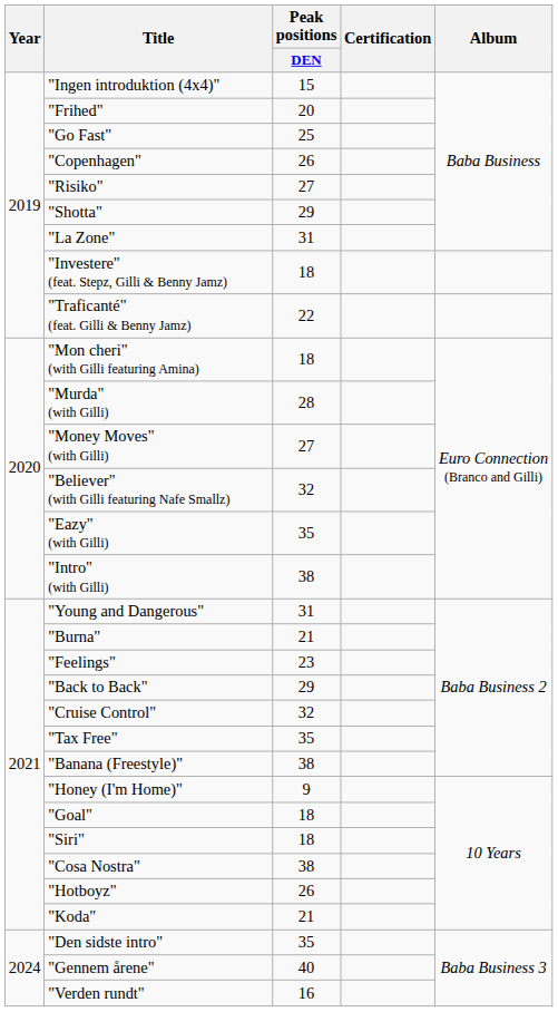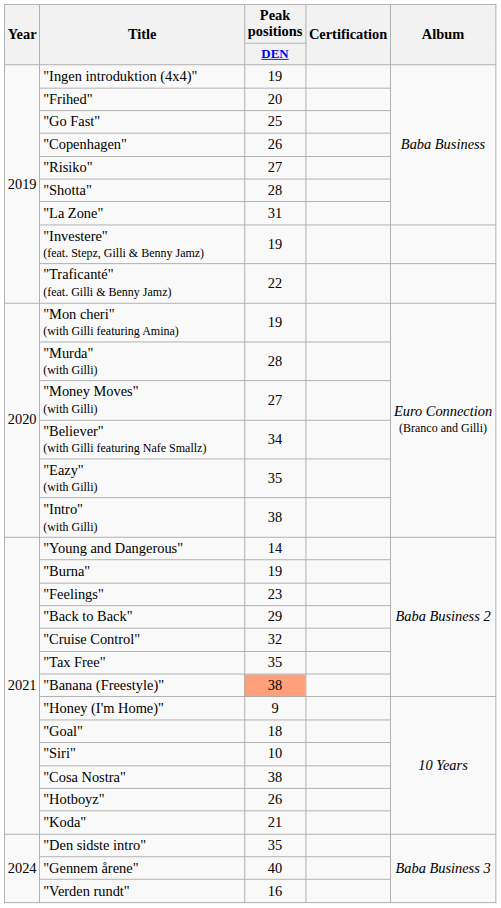 <table class="wikitable">
 <tr>
 <th align="center" rowspan="2" width="10">Year</th>
 <th align="center" rowspan="2" width="220">Title</th>
 <th align="center" colspan="1" width="20">Peak positions</th>
 <th align="center" rowspan="2">Certification</th>
 <th align="center" rowspan="2">Album</th>
 </tr>
 <tr>
 <th scope="col" style="width:3em;font-size:90%;"><a href='#'>DEN</a><br></th>
 </tr>
 <tr>
 <td style="text-align:center;" rowspan=9>2019</td>
 <td>"Ingen introduktion (4x4)"</td>
-<td style="text-align:center;">15</td>
+<td style="text-align:center;">19</td>
 <td style="text-align:center;"></td>
 <td style="text-align:center;" rowspan=7><em>Baba Business</em></td>
 </tr>
 <tr>
 <td>"Frihed"</td>
 <td style="text-align:center;">20</td>
 <td style="text-align:center;"></td>
 </tr>
 <tr>
 <td>"Go Fast"</td>
 <td style="text-align:center;">25</td>
 <td style="text-align:center;"></td>
 </tr>
 <tr>
 <td>"Copenhagen"</td>
 <td style="text-align:center;">26</td>
 <td style="text-align:center;"></td>
 </tr>
 <tr>
 <td>"Risiko"</td>
 <td style="text-align:center;">27</td>
 <td style="text-align:center;"></td>
 </tr>
 <tr>
 <td>"Shotta"</td>
-<td style="text-align:center;">29</td>
+<td style="text-align:center;">28</td>
 <td style="text-align:center;"></td>
 </tr>
 <tr>
 <td>"La Zone"</td>
 <td style="text-align:center;">31</td>
 <td style="text-align:center;"></td>
 </tr>
 <tr>
 <td>"Investere" <br><small>(feat. Stepz, Gilli & Benny Jamz)</small></td>
-<td style="text-align:center;">18</td>
+<td style="text-align:center;">19</td>
 <td style="text-align:center;"></td>
 <td style="text-align:center;"></td>
 </tr>
 <tr>
 <td>"Traficanté" <br><small>(feat. Gilli & Benny Jamz)</small></td>
 <td style="text-align:center;">22</td>
 <td style="text-align:center;"></td>
 <td style="text-align:center;"></td>
 </tr>
 <tr>
 <td style="text-align:center;" rowspan=6>2020</td>
 <td>"Mon cheri"<br><small>(with Gilli featuring Amina)</small></td>
-<td style="text-align:center;">18</td>
+<td style="text-align:center;">19</td>
 <td style="text-align:center;"></td>
 <td style="text-align:center;" rowspan=6><em>Euro Connection</em> <br><small>(Branco and Gilli)</small></td>
 </tr>
 <tr>
 <td>"Murda"<br><small>(with Gilli)</small></td>
 <td style="text-align:center;">28</td>
 <td style="text-align:center;"></td>
 </tr>
 <tr>
 <td>"Money Moves" <br><small>(with Gilli)</small></td>
 <td style="text-align:center;">27</td>
 <td style="text-align:center;"></td>
 </tr>
 <tr>
 <td>"Believer" <br><small>(with Gilli featuring Nafe Smallz)</small></td>
-<td style="text-align:center;">32</td>
+<td style="text-align:center;">34</td>
 <td style="text-align:center;"></td>
 </tr>
 <tr>
 <td>"Eazy"<br><small>(with Gilli)</small></td>
 <td style="text-align:center;">35</td>
 <td style="text-align:center;"></td>
 </tr>
 <tr>
 <td>"Intro" <br><small>(with Gilli)</small></td>
 <td style="text-align:center;">38</td>
 <td style="text-align:center;"></td>
 </tr>
 <tr>
 <td style="text-align:center;" rowspan=13>2021</td>
 <td>"Young and Dangerous"</td>
-<td style="text-align:center;">31</td>
+<td style="text-align:center;">14</td>
 <td style="text-align:center;"></td>
 <td style="text-align:center;" rowspan=7><em>Baba Business 2</em></td>
 </tr>
 <tr>
 <td>"Burna"</td>
-<td style="text-align:center;">21</td>
+<td style="text-align:center;">19</td>
 <td style="text-align:center;"></td>
 </tr>
 <tr>
 <td>"Feelings"</td>
 <td style="text-align:center;">23</td>
 <td style="text-align:center;"></td>
 </tr>
 <tr>
 <td>"Back to Back"</td>
 <td style="text-align:center;">29</td>
 <td style="text-align:center;"></td>
 </tr>
 <tr>
 <td>"Cruise Control"</td>
 <td style="text-align:center;">32</td>
 <td style="text-align:center;"></td>
 </tr>
 <tr>
 <td>"Tax Free"</td>
 <td style="text-align:center;">35</td>
 <td style="text-align:center;"></td>
 </tr>
 <tr>
 <td>"Banana (Freestyle)"</td>
-<td style="text-align:center;">38</td>
+<td style="background: lightsalmon; text-align:center;">38</td>
 <td style="text-align:center;"></td>
 </tr>
 <tr>
 <td>"Honey (I'm Home)"</td>
 <td style="text-align:center;">9</td>
 <td style="text-align:center;"></td>
 <td style="text-align:center;" rowspan=6><em>10 Years</em></td>
 </tr>
 <tr>
 <td>"Goal"<br></td>
 <td style="text-align:center;">18</td>
 <td style="text-align:center;"></td>
 </tr>
 <tr>
 <td>"Siri"<br></td>
-<td style="text-align:center;">18</td>
+<td style="text-align:center;">10</td>
 <td style="text-align:center;"></td>
 </tr>
 <tr>
 <td>"Cosa Nostra"</td>
 <td style="text-align:center;">38</td>
 <td style="text-align:center;"></td>
 </tr>
 <tr>
 <td>"Hotboyz"<br></td>
 <td style="text-align:center;">26</td>
 <td style="text-align:center;"></td>
 </tr>
 <tr>
 <td>"Koda"<br></td>
 <td style="text-align:center;">21</td>
 <td style="text-align:center;"></td>
 </tr>
 <tr>
 <td style="text-align:center;" rowspan=3>2024</td>
 <td>"Den sidste intro"</td>
 <td style="text-align:center;">35<br></td>
 <td></td>
 <td style="text-align:center;" rowspan=3><em>Baba Business 3</em></td>
 </tr>
 <tr>
 <td>"Gennem årene"</td>
 <td style="text-align:center;">40<br></td>
 <td></td>
 </tr>
 <tr>
 <td>"Verden rundt"</td>
 <td style="text-align:center;">16<br></td>
 <td></td>
 </tr>
 </table>
